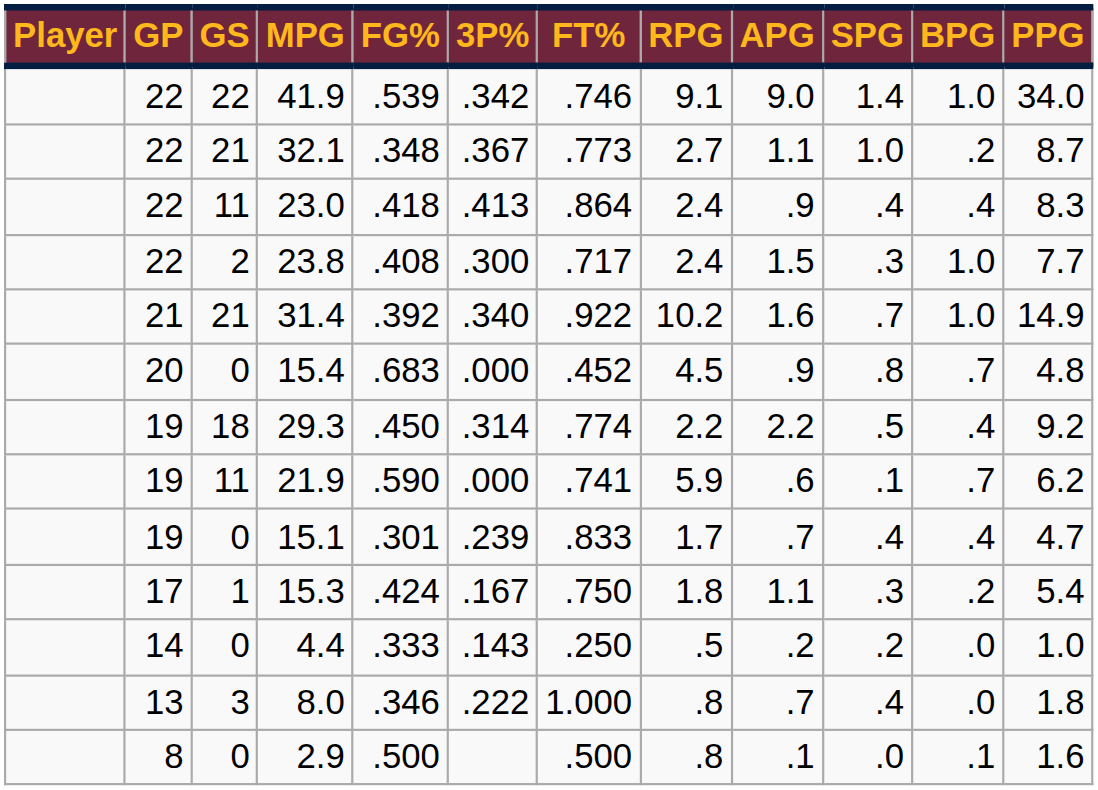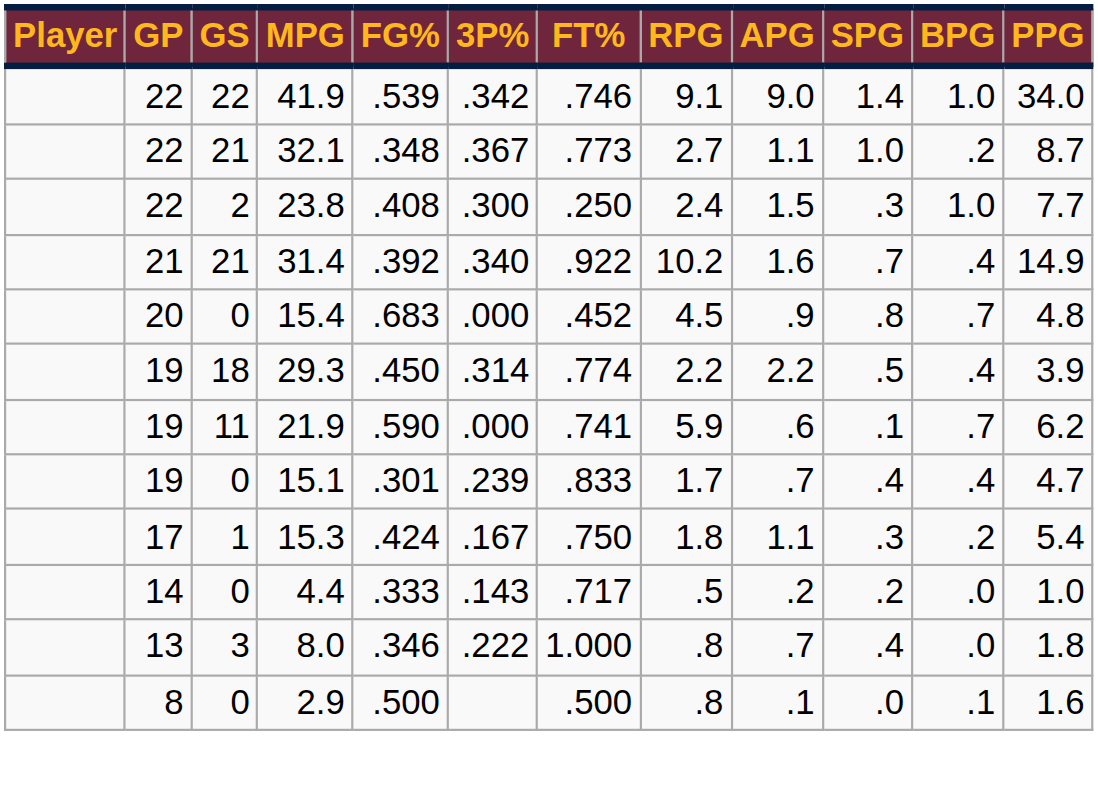 <table class="wikitable sortable" style="text-align:right;">
 <tr>
 <th style="background:#6F263D; color:#FFB81C; border-top:#041E42 3px solid; border-bottom:#041E42 3px solid;">Player</th>
 <th style="background:#6F263D; color:#FFB81C; border-top:#041E42 3px solid; border-bottom:#041E42 3px solid;">GP</th>
 <th style="background:#6F263D; color:#FFB81C; border-top:#041E42 3px solid; border-bottom:#041E42 3px solid;">GS</th>
 <th style="background:#6F263D; color:#FFB81C; border-top:#041E42 3px solid; border-bottom:#041E42 3px solid;">MPG</th>
 <th style="background:#6F263D; color:#FFB81C; border-top:#041E42 3px solid; border-bottom:#041E42 3px solid;">FG%</th>
 <th style="background:#6F263D; color:#FFB81C; border-top:#041E42 3px solid; border-bottom:#041E42 3px solid;">3P%</th>
 <th style="background:#6F263D; color:#FFB81C; border-top:#041E42 3px solid; border-bottom:#041E42 3px solid;">FT%</th>
 <th style="background:#6F263D; color:#FFB81C; border-top:#041E42 3px solid; border-bottom:#041E42 3px solid;">RPG</th>
 <th style="background:#6F263D; color:#FFB81C; border-top:#041E42 3px solid; border-bottom:#041E42 3px solid;">APG</th>
 <th style="background:#6F263D; color:#FFB81C; border-top:#041E42 3px solid; border-bottom:#041E42 3px solid;">SPG</th>
 <th style="background:#6F263D; color:#FFB81C; border-top:#041E42 3px solid; border-bottom:#041E42 3px solid;">BPG</th>
 <th style="background:#6F263D; color:#FFB81C; border-top:#041E42 3px solid; border-bottom:#041E42 3px solid;">PPG</th>
 </tr>
 <tr>
 <td style="text-align:left;"></td>
 <td>22</td>
 <td>22</td>
 <td>41.9</td>
 <td>.539</td>
 <td>.342</td>
 <td>.746</td>
 <td>9.1</td>
 <td>9.0</td>
 <td>1.4</td>
 <td>1.0</td>
 <td>34.0</td>
 </tr>
 <tr>
 <td style="text-align:left;"></td>
 <td>22</td>
 <td>21</td>
 <td>32.1</td>
 <td>.348</td>
 <td>.367</td>
 <td>.773</td>
 <td>2.7</td>
 <td>1.1</td>
 <td>1.0</td>
 <td>.2</td>
 <td>8.7</td>
 </tr>
 <tr>
 <td style="text-align:left;"></td>
 <td>22</td>
-<td>11</td>
-<td>23.0</td>
-<td>.418</td>
-<td>.413</td>
-<td>.864</td>
-<td>2.4</td>
-<td>.9</td>
-<td>.4</td>
-<td>.4</td>
-<td>8.3</td>
-</tr>
-<tr>
-<td style="text-align:left;"></td>
-<td>22</td>
 <td>2</td>
 <td>23.8</td>
 <td>.408</td>
 <td>.300</td>
-<td>.717</td>
+<td>.250</td>
 <td>2.4</td>
 <td>1.5</td>
 <td>.3</td>
 <td>1.0</td>
 <td>7.7</td>
 </tr>
 <tr>
 <td style="text-align:left;"></td>
 <td>21</td>
 <td>21</td>
 <td>31.4</td>
 <td>.392</td>
 <td>.340</td>
 <td>.922</td>
 <td>10.2</td>
 <td>1.6</td>
 <td>.7</td>
-<td>1.0</td>
+<td>.4</td>
 <td>14.9</td>
 </tr>
 <tr>
 <td style="text-align:left;"></td>
 <td>20</td>
 <td>0</td>
 <td>15.4</td>
 <td>.683</td>
 <td>.000</td>
 <td>.452</td>
 <td>4.5</td>
 <td>.9</td>
 <td>.8</td>
 <td>.7</td>
 <td>4.8</td>
 </tr>
 <tr>
 <td style="text-align:left;"></td>
 <td>19</td>
 <td>18</td>
 <td>29.3</td>
 <td>.450</td>
 <td>.314</td>
 <td>.774</td>
 <td>2.2</td>
 <td>2.2</td>
 <td>.5</td>
 <td>.4</td>
-<td>9.2</td>
+<td>3.9</td>
 </tr>
 <tr>
 <td style="text-align:left;"></td>
 <td>19</td>
 <td>11</td>
 <td>21.9</td>
 <td>.590</td>
 <td>.000</td>
 <td>.741</td>
 <td>5.9</td>
 <td>.6</td>
 <td>.1</td>
 <td>.7</td>
 <td>6.2</td>
 </tr>
 <tr>
 <td style="text-align:left;"></td>
 <td>19</td>
 <td>0</td>
 <td>15.1</td>
 <td>.301</td>
 <td>.239</td>
 <td>.833</td>
 <td>1.7</td>
 <td>.7</td>
 <td>.4</td>
 <td>.4</td>
 <td>4.7</td>
 </tr>
 <tr>
 <td style="text-align:left;"></td>
 <td>17</td>
 <td>1</td>
 <td>15.3</td>
 <td>.424</td>
 <td>.167</td>
 <td>.750</td>
 <td>1.8</td>
 <td>1.1</td>
 <td>.3</td>
 <td>.2</td>
 <td>5.4</td>
 </tr>
 <tr>
 <td style="text-align:left;"></td>
 <td>14</td>
 <td>0</td>
 <td>4.4</td>
 <td>.333</td>
 <td>.143</td>
-<td>.250</td>
+<td>.717</td>
 <td>.5</td>
 <td>.2</td>
 <td>.2</td>
 <td>.0</td>
 <td>1.0</td>
 </tr>
 <tr>
 <td style="text-align:left;"></td>
 <td>13</td>
 <td>3</td>
 <td>8.0</td>
 <td>.346</td>
 <td>.222</td>
 <td>1.000</td>
 <td>.8</td>
 <td>.7</td>
 <td>.4</td>
 <td>.0</td>
 <td>1.8</td>
 </tr>
 <tr>
 <td style="text-align:left;"></td>
 <td>8</td>
 <td>0</td>
 <td>2.9</td>
 <td>.500</td>
 <td></td>
 <td>.500</td>
 <td>.8</td>
 <td>.1</td>
 <td>.0</td>
 <td>.1</td>
 <td>1.6</td>
 </tr>
 </table>
